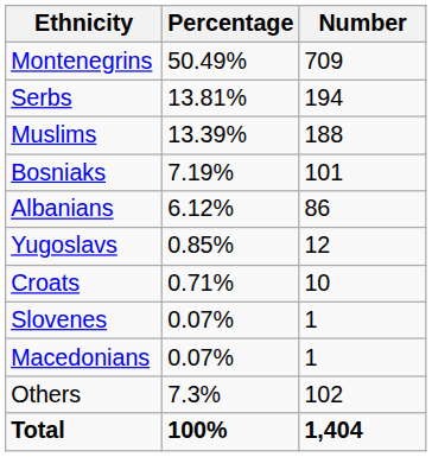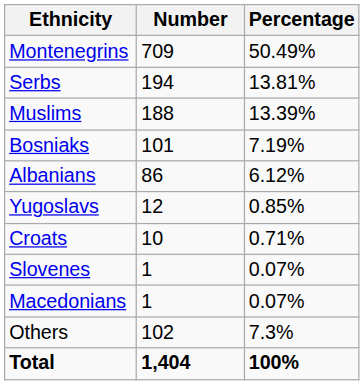 <table class="wikitable">
 <tr>
 <th width="100px">Ethnicity</th>
+<th width="80px">Number</th>
 <th width="80px">Percentage</th>
-<th width="80px">Number</th>
 </tr>
 <tr>
 <td><a href='#'>Montenegrins</a></td>
+<td>709</td>
 <td>50.49%</td>
-<td>709</td>
 </tr>
 <tr>
 <td><a href='#'>Serbs</a></td>
+<td>194</td>
 <td>13.81%</td>
-<td>194</td>
 </tr>
 <tr>
 <td><a href='#'>Muslims</a></td>
+<td>188</td>
 <td>13.39%</td>
-<td>188</td>
 </tr>
 <tr>
 <td><a href='#'>Bosniaks</a></td>
+<td>101</td>
 <td>7.19%</td>
-<td>101</td>
 </tr>
 <tr>
 <td><a href='#'>Albanians</a></td>
+<td>86</td>
 <td>6.12%</td>
-<td>86</td>
 </tr>
 <tr>
 <td><a href='#'>Yugoslavs</a></td>
+<td>12</td>
 <td>0.85%</td>
-<td>12</td>
 </tr>
 <tr>
 <td><a href='#'>Croats</a></td>
+<td>10</td>
 <td>0.71%</td>
-<td>10</td>
 </tr>
 <tr>
 <td><a href='#'>Slovenes</a></td>
+<td>1</td>
 <td>0.07%</td>
-<td>1</td>
 </tr>
 <tr>
 <td><a href='#'>Macedonians</a></td>
+<td>1</td>
 <td>0.07%</td>
-<td>1</td>
 </tr>
 <tr>
 <td>Others</td>
+<td>102</td>
 <td>7.3%</td>
-<td>102</td>
 </tr>
 <tr>
 <td><strong>Total</strong></td>
+<td><strong>1,404</strong></td>
 <td><strong>100%</strong></td>
-<td><strong>1,404</strong></td>
 </tr>
 </table>
